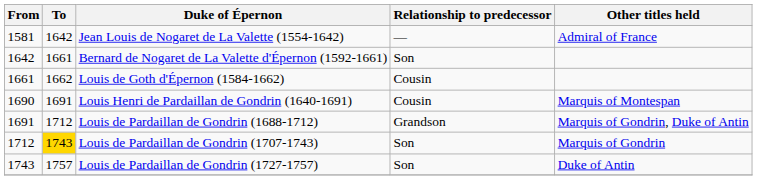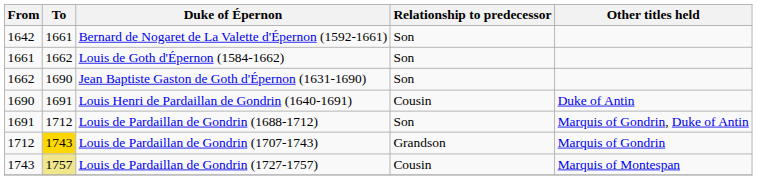 <table class="wikitable">
 <tr>
 <th>From</th>
 <th>To</th>
 <th>Duke of Épernon</th>
 <th>Relationship to predecessor</th>
 <th>Other titles held</th>
-</tr>
-<tr>
-<td>1581</td>
-<td>1642</td>
-<td><a href='#'>Jean Louis de Nogaret de La Valette</a> (1554-1642)</td>
-<td>—</td>
-<td><a href='#'>Admiral of France</a></td>
 </tr>
 <tr>
 <td>1642</td>
 <td>1661</td>
 <td><a href='#'>Bernard de Nogaret de La Valette d'Épernon</a> (1592-1661)</td>
 <td>Son</td>
 <td></td>
 </tr>
 <tr>
 <td>1661</td>
 <td>1662</td>
 <td><a href='#'>Louis de Goth d'Épernon</a> (1584-1662)</td>
-<td>Cousin</td>
+<td>Son</td>
+<td></td>
+</tr>
+<tr>
+<td>1662</td>
+<td>1690</td>
+<td><a href='#'>Jean Baptiste Gaston de Goth d'Épernon</a> (1631-1690)</td>
+<td>Son</td>
 <td></td>
 </tr>
 <tr>
 <td>1690</td>
 <td>1691</td>
 <td><a href='#'>Louis Henri de Pardaillan de Gondrin</a> (1640-1691)</td>
 <td>Cousin</td>
-<td><a href='#'>Marquis of Montespan</a></td>
+<td><a href='#'>Duke of Antin</a></td>
 </tr>
 <tr>
 <td>1691</td>
 <td>1712</td>
 <td><a href='#'>Louis de Pardaillan de Gondrin</a> (1688-1712)</td>
-<td>Grandson</td>
+<td>Son</td>
 <td><a href='#'>Marquis of Gondrin</a>, <a href='#'>Duke of Antin</a></td>
 </tr>
 <tr>
 <td>1712</td>
 <td style="background: gold;">1743</td>
 <td><a href='#'>Louis de Pardaillan de Gondrin</a> (1707-1743)</td>
-<td>Son</td>
+<td>Grandson</td>
 <td><a href='#'>Marquis of Gondrin</a></td>
 </tr>
 <tr>
 <td>1743</td>
-<td>1757</td>
+<td style="background: khaki;">1757</td>
 <td><a href='#'>Louis de Pardaillan de Gondrin</a> (1727-1757)</td>
-<td>Son</td>
-<td><a href='#'>Duke of Antin</a></td>
+<td>Cousin</td>
+<td><a href='#'>Marquis of Montespan</a></td>
 </tr>
 <tr>
 </tr>
 </table>
